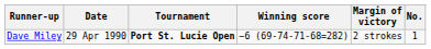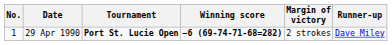 <table class="wikitable" style="font-size:95%;">
 <tr>
-<th>Runner-up</th>
+<th>No.</th>
 <th>Date</th>
 <th>Tournament</th>
 <th>Winning score</th>
 <th>Margin of<br>victory</th>
-<th>No.</th>
+<th>Runner-up</th>
 </tr>
 <tr>
-<td> <a href='#'>Dave Miley</a></td>
+<td align=center>1</td>
 <td align=right>29 Apr 1990</td>
 <td><strong>Port St. Lucie Open</strong></td>
-<td>−6 (69-74-71-68=282)</td>
+<td><strong>−6 (69-74-71-68=282)</strong></td>
 <td>2 strokes</td>
-<td align=center>1</td>
+<td> <a href='#'>Dave Miley</a></td>
 </tr>
 </table>
